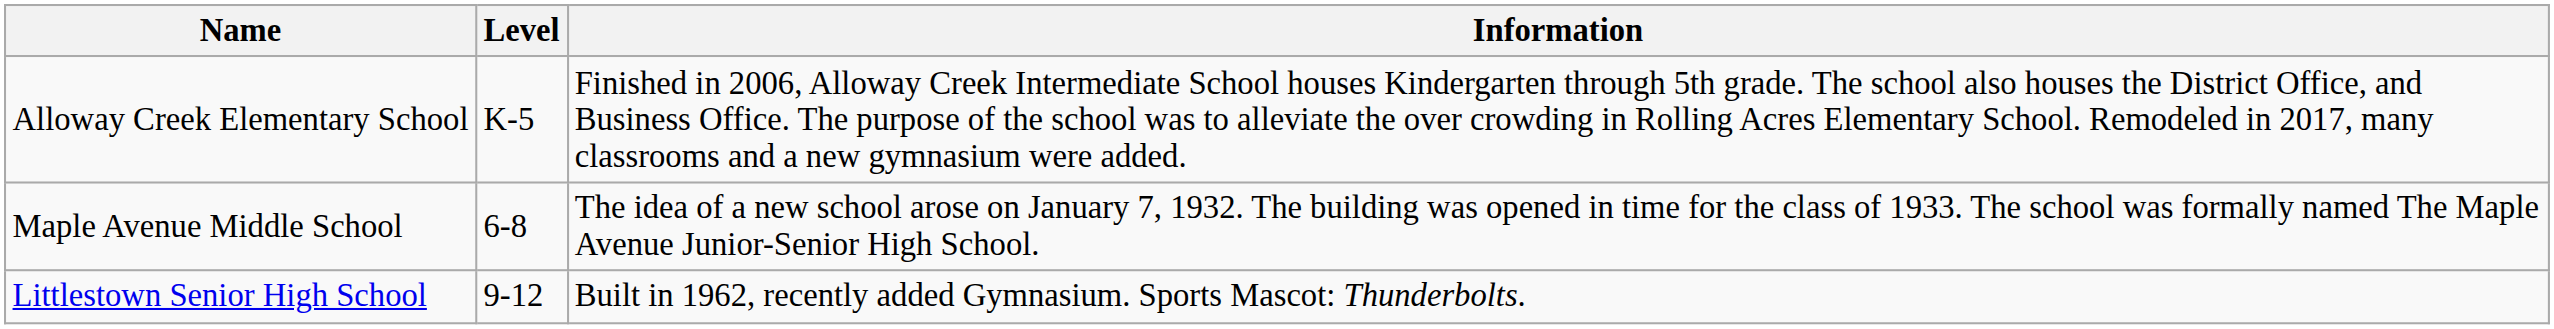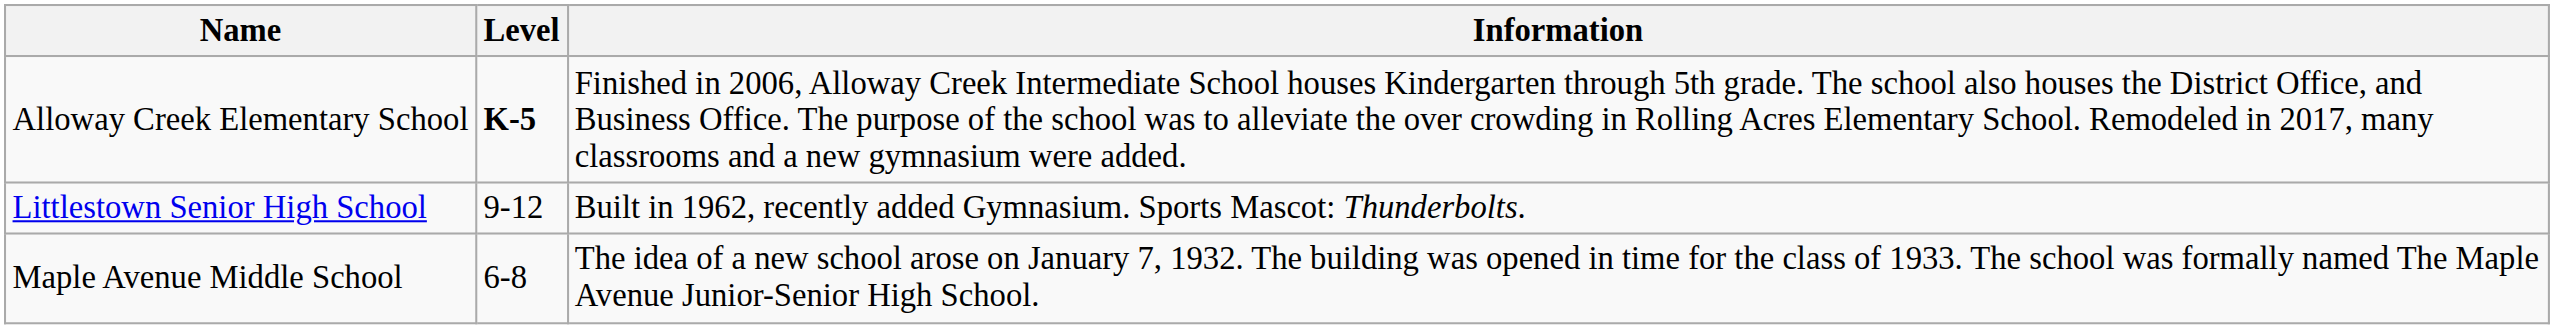 <table class="wikitable">
 <tr>
 <th>Name</th>
 <th>Level</th>
 <th>Information</th>
 </tr>
 <tr>
 <td nowrap>Alloway Creek Elementary School</td>
-<td>K-5</td>
+<td><strong>K-5</strong></td>
 <td>Finished in 2006, Alloway Creek Intermediate School houses Kindergarten through 5th grade. The school also houses the District Office, and Business Office. The purpose of the school was to alleviate the over crowding in Rolling Acres Elementary School. Remodeled in 2017, many classrooms and a new gymnasium were added.</td>
+</tr>
+<tr>
+<td nowrap><a href='#'>Littlestown Senior High School</a></td>
+<td>9-12</td>
+<td>Built in 1962, recently added Gymnasium. Sports Mascot: <em>Thunderbolts</em>.</td>
 </tr>
 <tr 21>
 <td nowrap>Maple Avenue Middle School</td>
 <td>6-8</td>
 <td>The idea of a new school arose on January 7, 1932. The building was opened in time for the class of 1933. The school was formally named The Maple Avenue Junior-Senior High School.</td>
 </tr>
-<tr>
-<td nowrap><a href='#'>Littlestown Senior High School</a></td>
-<td>9-12</td>
-<td>Built in 1962, recently added Gymnasium. Sports Mascot: <em>Thunderbolts</em>.</td>
-</tr>
 </table>
